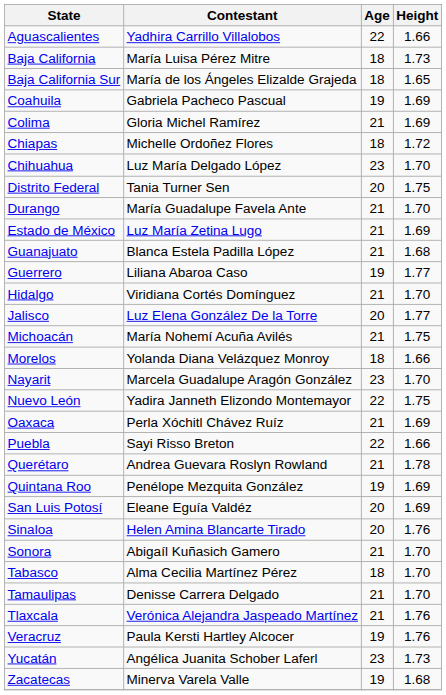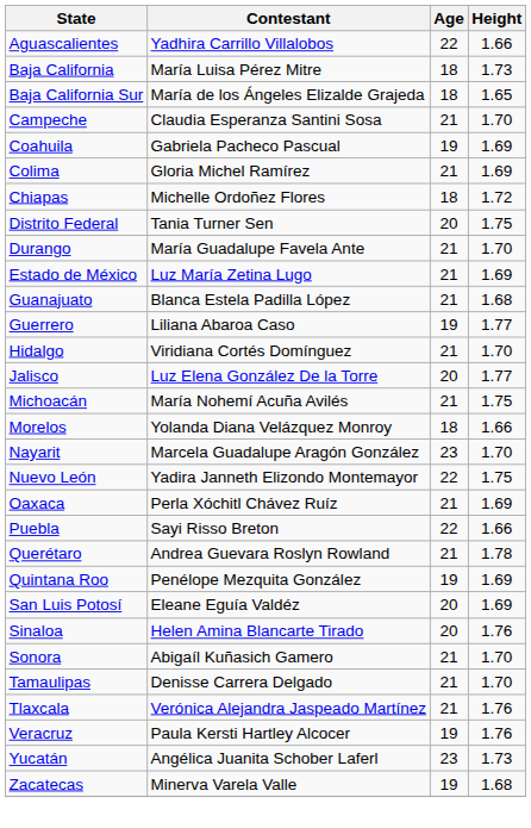 <table class="wikitable sortable" style="font-size: 95%;">
 <tr>
 <th>State</th>
 <th>Contestant</th>
 <th>Age</th>
 <th>Height</th>
 </tr>
 <tr>
 <td> <a href='#'>Aguascalientes</a></td>
 <td><a href='#'>Yadhira Carrillo Villalobos</a></td>
 <td align="center">22</td>
 <td align="center">1.66</td>
 </tr>
 <tr>
 <td> <a href='#'>Baja California</a></td>
 <td>María Luisa Pérez Mitre</td>
 <td align="center">18</td>
 <td align="center">1.73</td>
 </tr>
 <tr>
 <td> <a href='#'>Baja California Sur</a></td>
 <td>María de los Ángeles Elizalde Grajeda</td>
 <td align="center">18</td>
 <td align="center">1.65</td>
 </tr>
 <tr>
+<td> <a href='#'>Campeche</a></td>
+<td>Claudia Esperanza Santini Sosa</td>
+<td align="center">21</td>
+<td align="center">1.70</td>
+</tr>
+<tr>
 <td> <a href='#'>Coahuila</a></td>
 <td>Gabriela Pacheco Pascual</td>
 <td align="center">19</td>
 <td align="center">1.69</td>
 </tr>
 <tr>
 <td> <a href='#'>Colima</a></td>
 <td>Gloria Michel Ramírez</td>
 <td align="center">21</td>
 <td align="center">1.69</td>
 </tr>
 <tr>
 <td> <a href='#'>Chiapas</a></td>
 <td>Michelle Ordoñez Flores</td>
 <td align="center">18</td>
 <td align="center">1.72</td>
-</tr>
-<tr>
-<td> <a href='#'>Chihuahua</a></td>
-<td>Luz María Delgado López</td>
-<td align="center">23</td>
-<td align="center">1.70</td>
 </tr>
 <tr>
 <td> <a href='#'>Distrito Federal</a></td>
 <td>Tania Turner Sen</td>
 <td align="center">20</td>
 <td align="center">1.75</td>
 </tr>
 <tr>
 <td> <a href='#'>Durango</a></td>
 <td>María Guadalupe Favela Ante</td>
 <td align="center">21</td>
 <td align="center">1.70</td>
 </tr>
 <tr>
 <td> <a href='#'>Estado de México</a></td>
 <td><a href='#'>Luz María Zetina Lugo</a></td>
 <td align="center">21</td>
 <td align="center">1.69</td>
 </tr>
 <tr>
 <td> <a href='#'>Guanajuato</a></td>
 <td>Blanca Estela Padilla López</td>
 <td align="center">21</td>
 <td align="center">1.68</td>
 </tr>
 <tr>
 <td> <a href='#'>Guerrero</a></td>
 <td>Liliana Abaroa Caso</td>
 <td align="center">19</td>
 <td align="center">1.77</td>
 </tr>
 <tr>
 <td> <a href='#'>Hidalgo</a></td>
 <td>Viridiana Cortés Domínguez</td>
 <td align="center">21</td>
 <td align="center">1.70</td>
 </tr>
 <tr>
 <td> <a href='#'>Jalisco</a></td>
 <td><a href='#'>Luz Elena González De la Torre</a></td>
 <td align="center">20</td>
 <td align="center">1.77</td>
 </tr>
 <tr>
 <td> <a href='#'>Michoacán</a></td>
 <td>María Nohemí Acuña Avilés</td>
 <td align="center">21</td>
 <td align="center">1.75</td>
 </tr>
 <tr>
 <td> <a href='#'>Morelos</a></td>
 <td>Yolanda Diana Velázquez Monroy</td>
 <td align="center">18</td>
 <td align="center">1.66</td>
 </tr>
 <tr>
 <td> <a href='#'>Nayarit</a></td>
 <td>Marcela Guadalupe Aragón González</td>
 <td align="center">23</td>
 <td align="center">1.70</td>
 </tr>
 <tr>
 <td> <a href='#'>Nuevo León</a></td>
 <td>Yadira Janneth Elizondo Montemayor</td>
 <td align="center">22</td>
 <td align="center">1.75</td>
 </tr>
 <tr>
 <td> <a href='#'>Oaxaca</a></td>
 <td>Perla Xóchitl Chávez Ruíz</td>
 <td align="center">21</td>
 <td align="center">1.69</td>
 </tr>
 <tr>
 <td> <a href='#'>Puebla</a></td>
 <td>Sayi Risso Breton</td>
 <td align="center">22</td>
 <td align="center">1.66</td>
 </tr>
 <tr>
 <td> <a href='#'>Querétaro</a></td>
 <td>Andrea Guevara Roslyn Rowland</td>
 <td align="center">21</td>
 <td align="center">1.78</td>
 </tr>
 <tr>
 <td> <a href='#'>Quintana Roo</a></td>
 <td>Penélope Mezquita González</td>
 <td align="center">19</td>
 <td align="center">1.69</td>
 </tr>
 <tr>
 <td> <a href='#'>San Luis Potosí</a></td>
 <td>Eleane Eguía Valdéz</td>
 <td align="center">20</td>
 <td align="center">1.69</td>
 </tr>
 <tr>
 <td> <a href='#'>Sinaloa</a></td>
 <td><a href='#'>Helen Amina Blancarte Tirado</a></td>
 <td align="center">20</td>
 <td align="center">1.76</td>
 </tr>
 <tr>
 <td> <a href='#'>Sonora</a></td>
 <td>Abigaíl Kuñasich Gamero</td>
 <td align="center">21</td>
 <td align="center">1.70</td>
 </tr>
 <tr>
-<td> <a href='#'>Tabasco</a></td>
-<td>Alma Cecilia Martínez Pérez</td>
-<td align="center">18</td>
-<td align="center">1.70</td>
-</tr>
-<tr>
 <td> <a href='#'>Tamaulipas</a></td>
 <td>Denisse Carrera Delgado</td>
 <td align="center">21</td>
 <td align="center">1.70</td>
 </tr>
 <tr>
 <td> <a href='#'>Tlaxcala</a></td>
 <td><a href='#'>Verónica Alejandra Jaspeado Martínez</a></td>
 <td align="center">21</td>
 <td align="center">1.76</td>
 </tr>
 <tr>
 <td> <a href='#'>Veracruz</a></td>
 <td>Paula Kersti Hartley Alcocer</td>
 <td align="center">19</td>
 <td align="center">1.76</td>
 </tr>
 <tr>
 <td> <a href='#'>Yucatán</a></td>
 <td>Angélica Juanita Schober Laferl</td>
 <td align="center">23</td>
 <td align="center">1.73</td>
 </tr>
 <tr>
 <td> <a href='#'>Zacatecas</a></td>
 <td>Minerva Varela Valle</td>
 <td align="center">19</td>
 <td align="center">1.68</td>
 </tr>
 <tr>
 </tr>
 </table>
